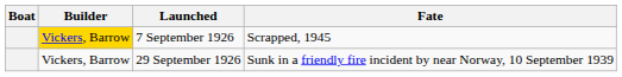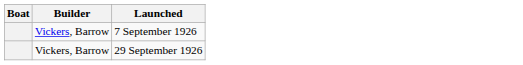 <table class="wikitable plainrowheaders" style="font-size:97%;">
 <tr>
 <th scope="col">Boat</th>
 <th scope="col">Builder</th>
 <th scope="col">Launched</th>
-<th scope="col">Fate</th>
 </tr>
 <tr>
 <th scope="row"></th>
-<td style="background: gold;"><a href='#'>Vickers</a>, Barrow</td>
+<td><a href='#'>Vickers</a>, Barrow</td>
 <td>7 September 1926</td>
-<td>Scrapped, 1945</td>
 </tr>
 <tr>
 <th scope="row"></th>
 <td>Vickers, Barrow</td>
 <td>29 September 1926</td>
-<td>Sunk in a <a href='#'>friendly fire</a> incident by  near Norway, 10 September 1939</td>
 </tr>
 </table>
